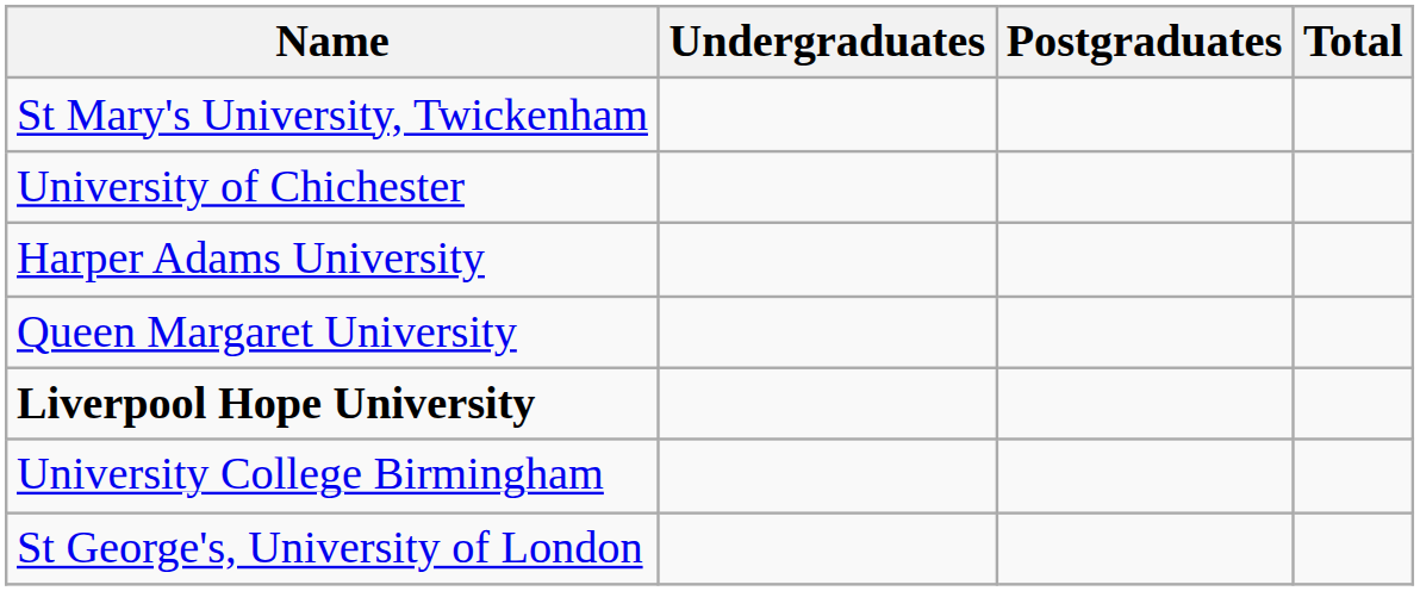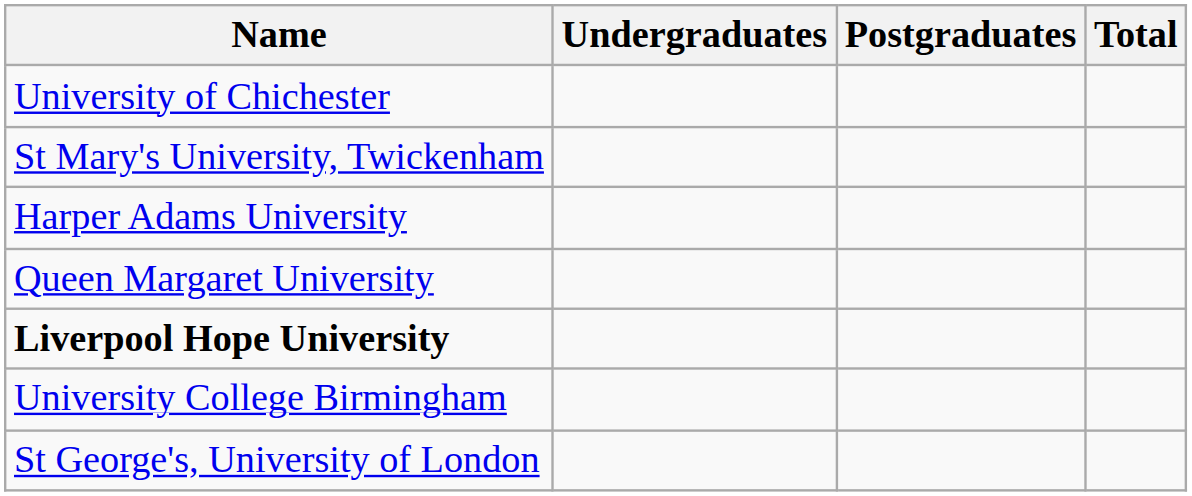 <table class="wikitable sortable">
 <tr>
 <th>Name</th>
 <th>Undergraduates</th>
 <th>Postgraduates</th>
 <th>Total</th>
 </tr>
 <tr>
-<td><a href='#'>St Mary's University, Twickenham</a></td>
+<td><a href='#'>University of Chichester</a></td>
 <td></td>
 <td></td>
 <td></td>
 </tr>
 <tr>
-<td><a href='#'>University of Chichester</a></td>
+<td><a href='#'>St Mary's University, Twickenham</a></td>
 <td></td>
 <td></td>
 <td></td>
 </tr>
 <tr>
 <td><a href='#'>Harper Adams University</a></td>
 <td></td>
 <td></td>
 <td></td>
 </tr>
 <tr>
 <td><a href='#'>Queen Margaret University</a></td>
 <td></td>
 <td></td>
 <td></td>
 </tr>
 <tr>
 <td><strong>Liverpool Hope University</strong></td>
 <td><strong></strong></td>
 <td><strong></strong></td>
 <td><strong></strong></td>
 </tr>
 <tr>
 <td><a href='#'>University College Birmingham</a></td>
 <td></td>
 <td></td>
 <td></td>
 </tr>
 <tr>
 <td><a href='#'>St George's, University of London</a></td>
 <td></td>
 <td></td>
 <td></td>
 </tr>
 </table>
